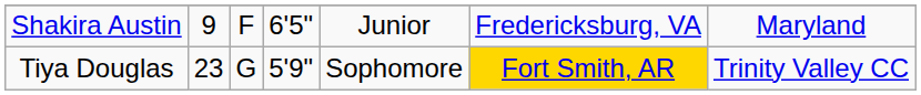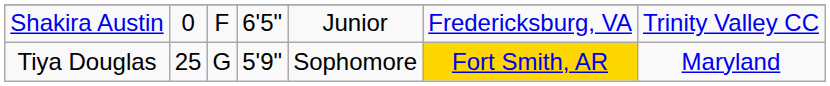 <table class="wikitable sortable sortable" style="text-align: center">
 <tr align=center>
 </tr>
 <tr>
 <td><a href='#'>Shakira Austin</a></td>
-<td>9</td>
+<td>0</td>
 <td>F</td>
 <td>6'5"</td>
 <td>Junior</td>
 <td><a href='#'>Fredericksburg, VA</a></td>
-<td><a href='#'>Maryland</a></td>
+<td><a href='#'>Trinity Valley CC</a></td>
 </tr>
 <tr>
 <td>Tiya Douglas</td>
-<td>23</td>
+<td>25</td>
 <td>G</td>
 <td>5'9"</td>
 <td>Sophomore</td>
 <td style="background: gold;"><a href='#'>Fort Smith, AR</a></td>
-<td><a href='#'>Trinity Valley CC</a></td>
+<td><a href='#'>Maryland</a></td>
 </tr>
 </table>
